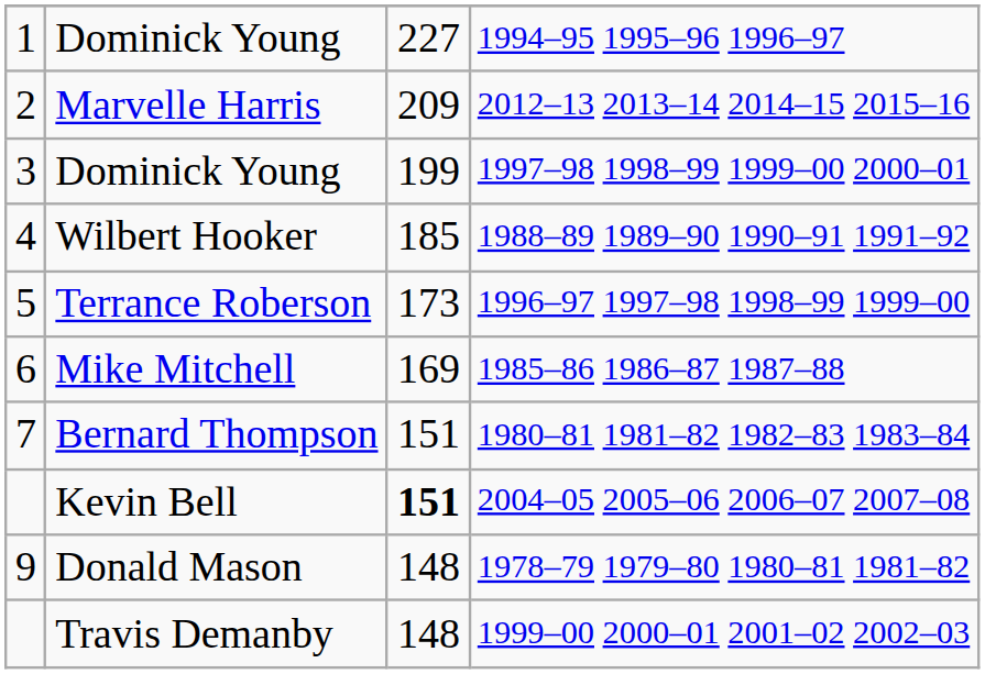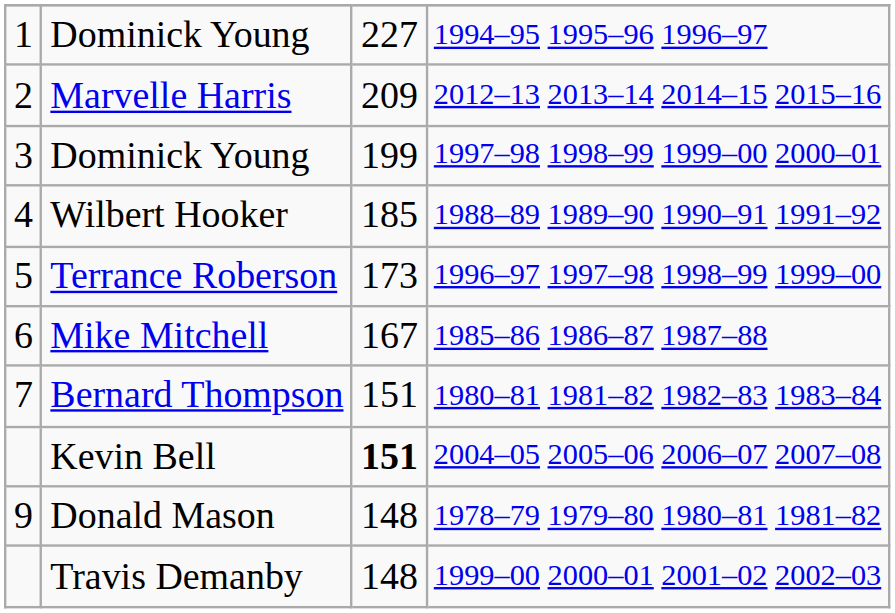 <table class="wikitable">
 <tr>
 </tr>
 <tr>
 <td>1</td>
 <td>Dominick Young</td>
 <td>227</td>
 <td style="font-size:80%;"><a href='#'>1994–95</a> <a href='#'>1995–96</a> <a href='#'>1996–97</a></td>
 </tr>
 <tr>
 <td>2</td>
 <td><a href='#'>Marvelle Harris</a></td>
 <td>209</td>
 <td style="font-size:80%;"><a href='#'>2012–13</a> <a href='#'>2013–14</a> <a href='#'>2014–15</a> <a href='#'>2015–16</a></td>
 </tr>
 <tr>
 <td>3</td>
 <td>Dominick Young</td>
 <td>199</td>
 <td style="font-size:80%;"><a href='#'>1997–98</a> <a href='#'>1998–99</a> <a href='#'>1999–00</a> <a href='#'>2000–01</a></td>
 </tr>
 <tr>
 <td>4</td>
 <td>Wilbert Hooker</td>
 <td>185</td>
 <td style="font-size:80%;"><a href='#'>1988–89</a> <a href='#'>1989–90</a> <a href='#'>1990–91</a> <a href='#'>1991–92</a></td>
 </tr>
 <tr>
 <td>5</td>
 <td><a href='#'>Terrance Roberson</a></td>
 <td>173</td>
 <td style="font-size:80%;"><a href='#'>1996–97</a> <a href='#'>1997–98</a> <a href='#'>1998–99</a> <a href='#'>1999–00</a></td>
 </tr>
 <tr>
 <td>6</td>
 <td><a href='#'>Mike Mitchell</a></td>
-<td>169</td>
+<td>167</td>
 <td style="font-size:80%;"><a href='#'>1985–86</a> <a href='#'>1986–87</a> <a href='#'>1987–88</a></td>
 </tr>
 <tr>
 <td>7</td>
 <td><a href='#'>Bernard Thompson</a></td>
 <td>151</td>
 <td style="font-size:80%;"><a href='#'>1980–81</a> <a href='#'>1981–82</a> <a href='#'>1982–83</a> <a href='#'>1983–84</a></td>
 </tr>
 <tr>
 <td></td>
 <td>Kevin Bell</td>
 <td><strong>151</strong></td>
 <td style="font-size:80%;"><a href='#'>2004–05</a> <a href='#'>2005–06</a> <a href='#'>2006–07</a> <a href='#'>2007–08</a></td>
 </tr>
 <tr>
 <td>9</td>
 <td>Donald Mason</td>
 <td>148</td>
 <td style="font-size:80%;"><a href='#'>1978–79</a> <a href='#'>1979–80</a> <a href='#'>1980–81</a> <a href='#'>1981–82</a></td>
 </tr>
 <tr>
 <td></td>
 <td>Travis Demanby</td>
 <td>148</td>
 <td style="font-size:80%;"><a href='#'>1999–00</a> <a href='#'>2000–01</a> <a href='#'>2001–02</a> <a href='#'>2002–03</a></td>
 </tr>
 </table>
